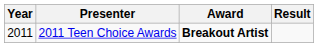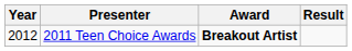 <table class="wikitable">
 <tr>
 <th>Year</th>
 <th>Presenter</th>
 <th>Award</th>
 <th>Result</th>
 </tr>
 <tr>
-<td>2011</td>
+<td>2012</td>
 <td><a href='#'>2011 Teen Choice Awards</a></td>
 <td><strong>Breakout Artist</strong></td>
 <td></td>
 </tr>
 </table>
